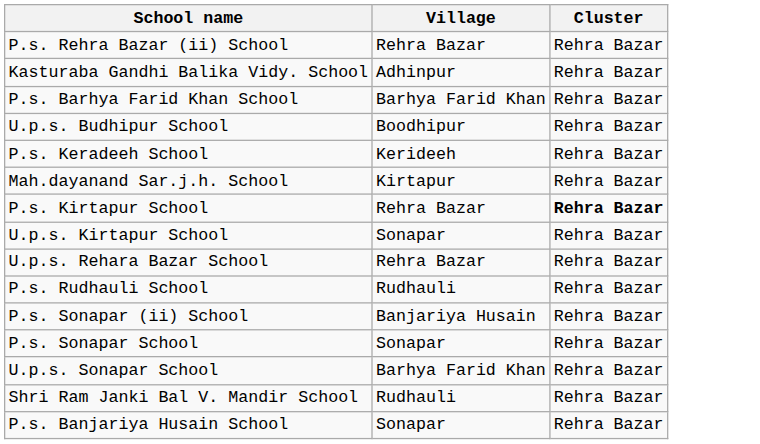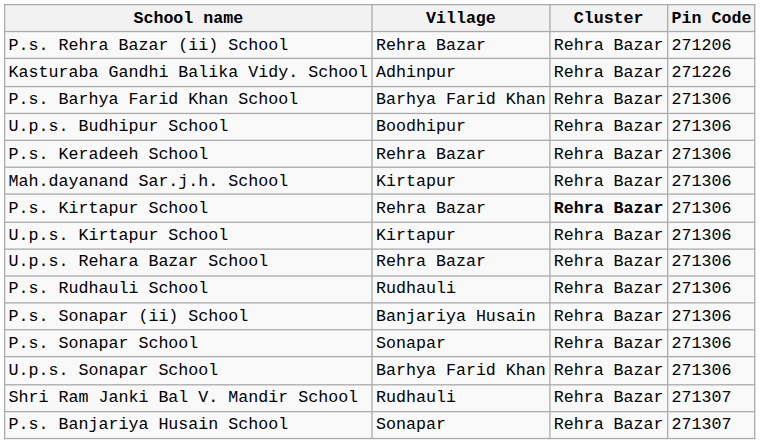 <table class="wikitable">
 <tr>
 <th>School name</th>
 <th>Village</th>
 <th>Cluster</th>
+<th>Pin Code</th>
 </tr>
 <tr>
 <td>P.s. Rehra Bazar (ii) School</td>
 <td>Rehra Bazar</td>
 <td>Rehra Bazar</td>
+<td>271206</td>
 </tr>
 <tr>
 <td>Kasturaba Gandhi Balika Vidy. School</td>
 <td>Adhinpur</td>
 <td>Rehra Bazar</td>
+<td>271226</td>
 </tr>
 <tr>
 <td>P.s. Barhya Farid Khan School</td>
 <td>Barhya Farid Khan</td>
 <td>Rehra Bazar</td>
+<td>271306</td>
 </tr>
 <tr>
 <td>U.p.s. Budhipur School</td>
 <td>Boodhipur</td>
 <td>Rehra Bazar</td>
+<td>271306</td>
 </tr>
 <tr>
 <td>P.s. Keradeeh School</td>
-<td>Kerideeh</td>
 <td>Rehra Bazar</td>
+<td>Rehra Bazar</td>
+<td>271306</td>
 </tr>
 <tr>
 <td>Mah.dayanand Sar.j.h. School</td>
 <td>Kirtapur</td>
 <td>Rehra Bazar</td>
+<td>271306</td>
 </tr>
 <tr>
 <td>P.s. Kirtapur School</td>
 <td>Rehra Bazar</td>
 <td><strong>Rehra Bazar</strong></td>
+<td>271306</td>
 </tr>
 <tr>
 <td>U.p.s. Kirtapur School</td>
-<td>Sonapar</td>
+<td>Kirtapur</td>
 <td>Rehra Bazar</td>
+<td>271306</td>
 </tr>
 <tr>
 <td>U.p.s. Rehara Bazar School</td>
 <td>Rehra Bazar</td>
 <td>Rehra Bazar</td>
+<td>271306</td>
 </tr>
 <tr>
 <td>P.s. Rudhauli School</td>
 <td>Rudhauli</td>
 <td>Rehra Bazar</td>
+<td>271306</td>
 </tr>
 <tr>
 <td>P.s. Sonapar (ii) School</td>
 <td>Banjariya Husain</td>
 <td>Rehra Bazar</td>
+<td>271306</td>
 </tr>
 <tr>
 <td>P.s. Sonapar School</td>
 <td>Sonapar</td>
 <td>Rehra Bazar</td>
+<td>271306</td>
 </tr>
 <tr>
 <td>U.p.s. Sonapar School</td>
 <td>Barhya Farid Khan</td>
 <td>Rehra Bazar</td>
+<td>271306</td>
 </tr>
 <tr>
 <td>Shri Ram Janki Bal V. Mandir School</td>
 <td>Rudhauli</td>
 <td>Rehra Bazar</td>
+<td>271307</td>
 </tr>
 <tr>
 <td>P.s. Banjariya Husain School</td>
 <td>Sonapar</td>
 <td>Rehra Bazar</td>
+<td>271307</td>
 </tr>
 </table>
